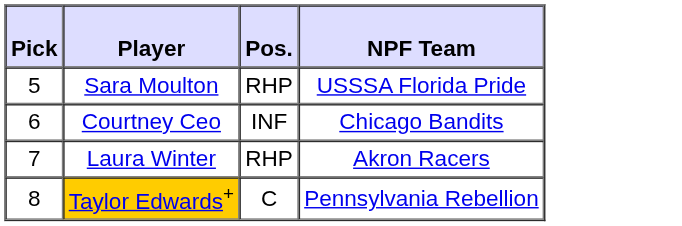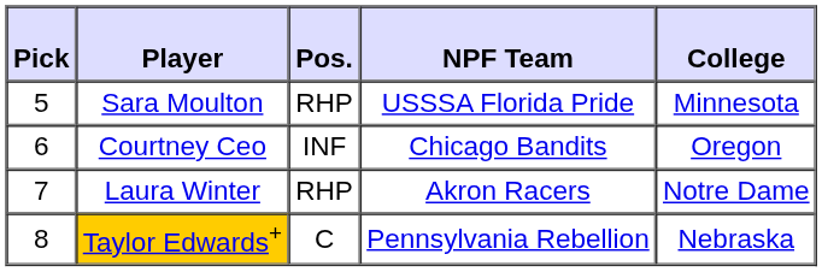 <table border="1" cellpadding="3" cellspacing="0" style="text-align:center;">
 <tr>
 <th style="background:#ddf;"><br>Pick</th>
 <th style="background:#ddf;"><br>Player</th>
 <th style="background:#ddf;"><br>Pos.</th>
 <th style="background:#ddf;"><br>NPF Team</th>
+<th style="background:#ddf;"><br>College</th>
 </tr>
 <tr>
 <td>5</td>
 <td><a href='#'>Sara Moulton</a></td>
 <td>RHP</td>
 <td><a href='#'>USSSA Florida Pride</a></td>
+<td><a href='#'>Minnesota</a></td>
 </tr>
 <tr>
 <td>6</td>
 <td><a href='#'>Courtney Ceo</a></td>
 <td>INF</td>
 <td><a href='#'>Chicago Bandits</a></td>
+<td><a href='#'>Oregon</a></td>
 </tr>
 <tr>
 <td>7</td>
 <td><a href='#'>Laura Winter</a></td>
 <td>RHP</td>
 <td><a href='#'>Akron Racers</a></td>
+<td><a href='#'>Notre Dame</a></td>
 </tr>
 <tr>
 <td>8</td>
 <td style="background:#FFCC00;"><a href='#'>Taylor Edwards</a><sup>+</sup></td>
 <td>C</td>
 <td><a href='#'>Pennsylvania Rebellion</a></td>
+<td><a href='#'>Nebraska</a></td>
 </tr>
 </table>
